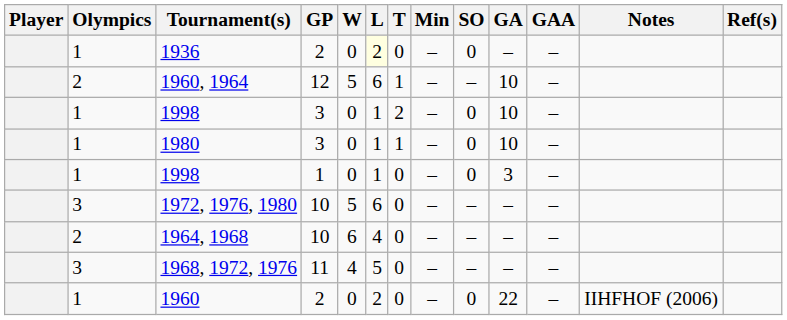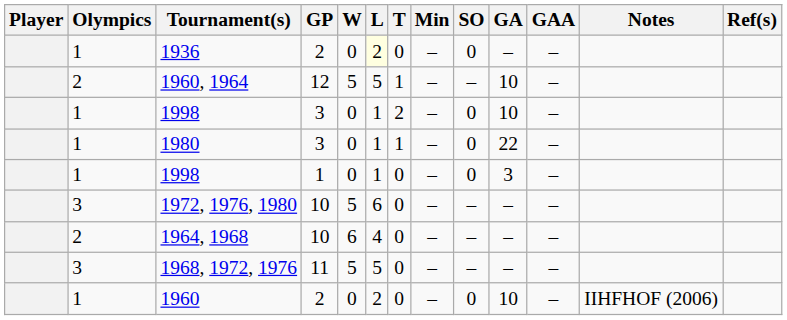 <table class="wikitable sortable plainrowheaders" style="text-align:center;">
 <tr>
 <th scope="col">Player</th>
 <th scope="col">Olympics</th>
 <th scope="col">Tournament(s)</th>
 <th scope="col">GP</th>
 <th scope="col">W</th>
 <th scope="col">L</th>
 <th scope="col">T</th>
 <th scope="col">Min</th>
 <th scope="col">SO</th>
 <th scope="col">GA</th>
 <th scope="col">GAA</th>
 <th scope="col">Notes</th>
 <th scope="col" class="unsortable">Ref(s)</th>
 </tr>
 <tr>
 <th scope="row"></th>
 <td align=left>1</td>
 <td align=left><a href='#'>1936</a></td>
 <td>2</td>
 <td>0</td>
 <td style="background: lightyellow;">2</td>
 <td>0</td>
 <td>–</td>
 <td>0</td>
 <td>–</td>
 <td>–</td>
 <td></td>
 <td></td>
 </tr>
 <tr>
 <th scope="row"></th>
 <td align=left>2</td>
 <td align=left><a href='#'>1960</a>, <a href='#'>1964</a></td>
 <td>12</td>
 <td>5</td>
-<td>6</td>
+<td>5</td>
 <td>1</td>
 <td>–</td>
 <td>–</td>
 <td>10</td>
 <td>–</td>
 <td></td>
 <td></td>
 </tr>
 <tr>
 <th scope="row"></th>
 <td align=left>1</td>
 <td align=left><a href='#'>1998</a></td>
 <td>3</td>
 <td>0</td>
 <td>1</td>
 <td>2</td>
 <td>–</td>
 <td>0</td>
 <td>10</td>
 <td>–</td>
 <td></td>
 <td></td>
 </tr>
 <tr>
 <th scope="row"></th>
 <td align=left>1</td>
 <td align=left><a href='#'>1980</a></td>
 <td>3</td>
 <td>0</td>
 <td>1</td>
 <td>1</td>
 <td>–</td>
 <td>0</td>
-<td>10</td>
+<td>22</td>
 <td>–</td>
 <td></td>
 <td></td>
 </tr>
 <tr>
 <th scope="row"></th>
 <td align=left>1</td>
 <td align=left><a href='#'>1998</a></td>
 <td>1</td>
 <td>0</td>
 <td>1</td>
 <td>0</td>
 <td>–</td>
 <td>0</td>
 <td>3</td>
 <td>–</td>
 <td></td>
 <td></td>
 </tr>
 <tr>
 <th scope="row"></th>
 <td align=left>3</td>
 <td align=left><a href='#'>1972</a>, <a href='#'>1976</a>, <a href='#'>1980</a></td>
 <td>10</td>
 <td>5</td>
 <td>6</td>
 <td>0</td>
 <td>–</td>
 <td>–</td>
 <td>–</td>
 <td>–</td>
 <td></td>
 <td></td>
 </tr>
 <tr>
 <th scope="row"></th>
 <td align=left>2</td>
 <td align=left><a href='#'>1964</a>, <a href='#'>1968</a></td>
 <td>10</td>
 <td>6</td>
 <td>4</td>
 <td>0</td>
 <td>–</td>
 <td>–</td>
 <td>–</td>
 <td>–</td>
 <td></td>
 <td></td>
 </tr>
 <tr>
 <th scope="row"></th>
 <td align=left>3</td>
 <td align=left><a href='#'>1968</a>, <a href='#'>1972</a>, <a href='#'>1976</a></td>
 <td>11</td>
-<td>4</td>
+<td>5</td>
 <td>5</td>
 <td>0</td>
 <td>–</td>
 <td>–</td>
 <td>–</td>
 <td>–</td>
 <td></td>
 <td></td>
 </tr>
 <tr>
 <th scope="row"></th>
 <td align=left>1</td>
 <td align=left><a href='#'>1960</a></td>
 <td>2</td>
 <td>0</td>
 <td>2</td>
 <td>0</td>
 <td>–</td>
 <td>0</td>
-<td>22</td>
+<td>10</td>
 <td>–</td>
 <td>IIHFHOF (2006)</td>
 <td></td>
 </tr>
 </table>
